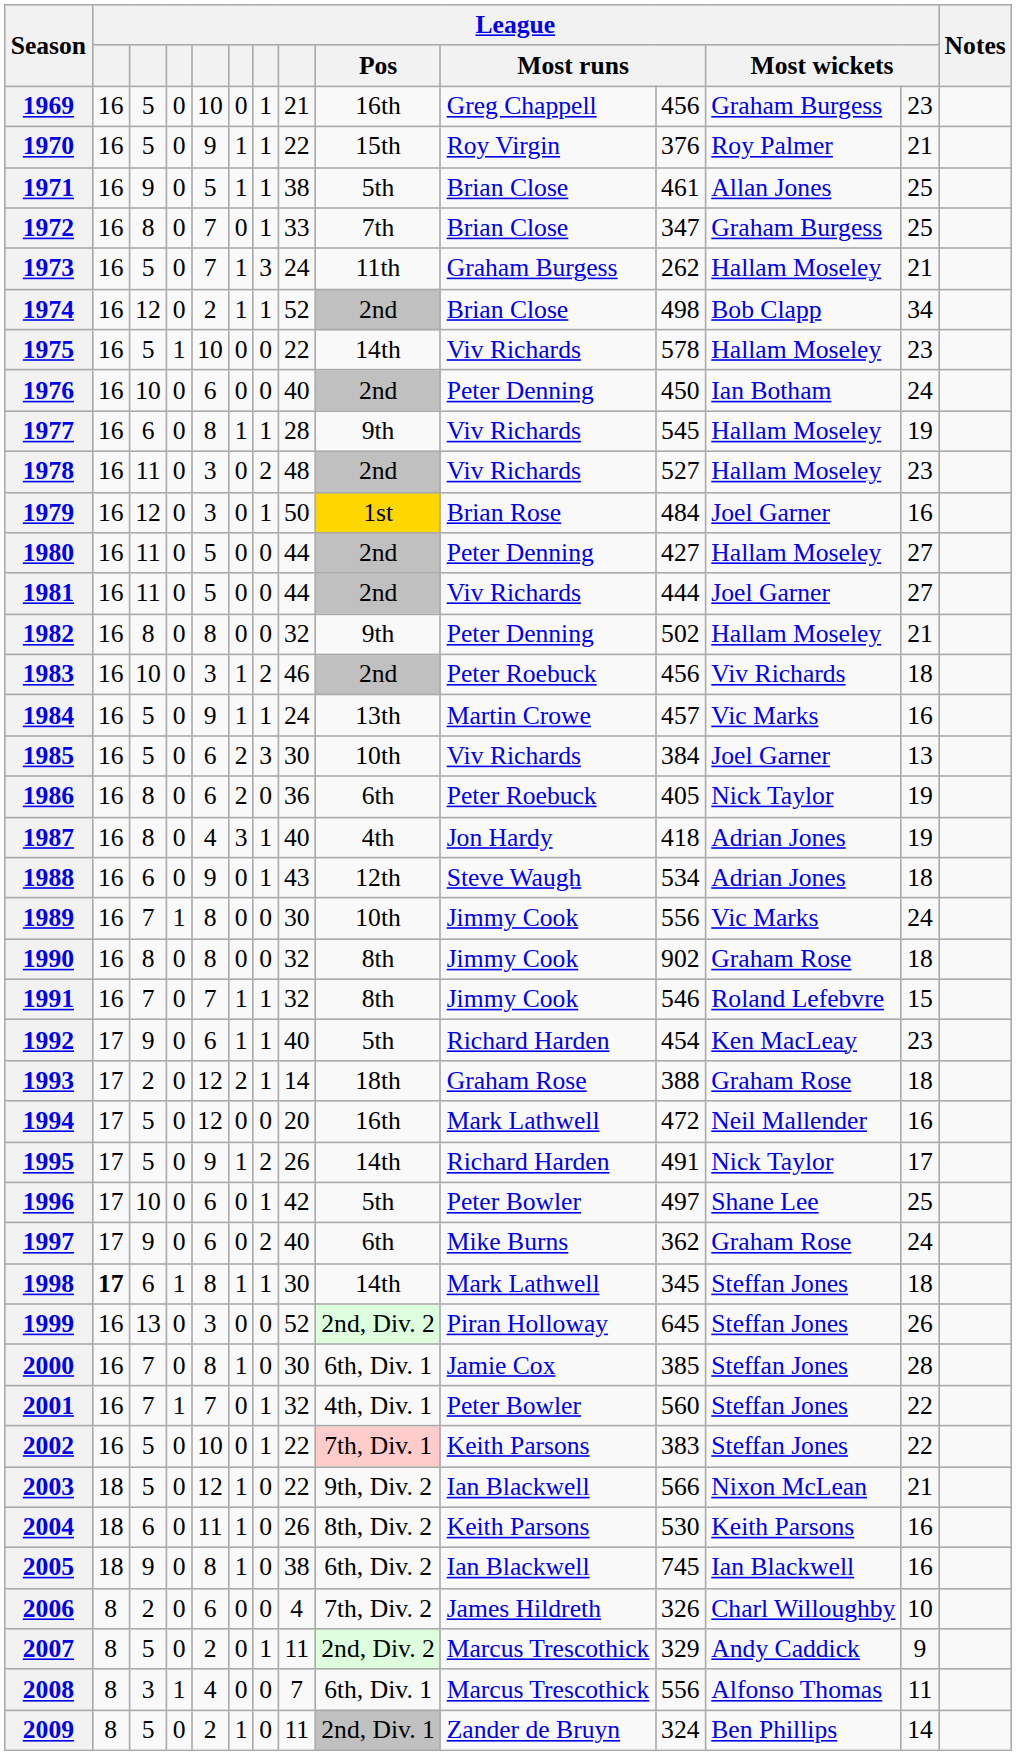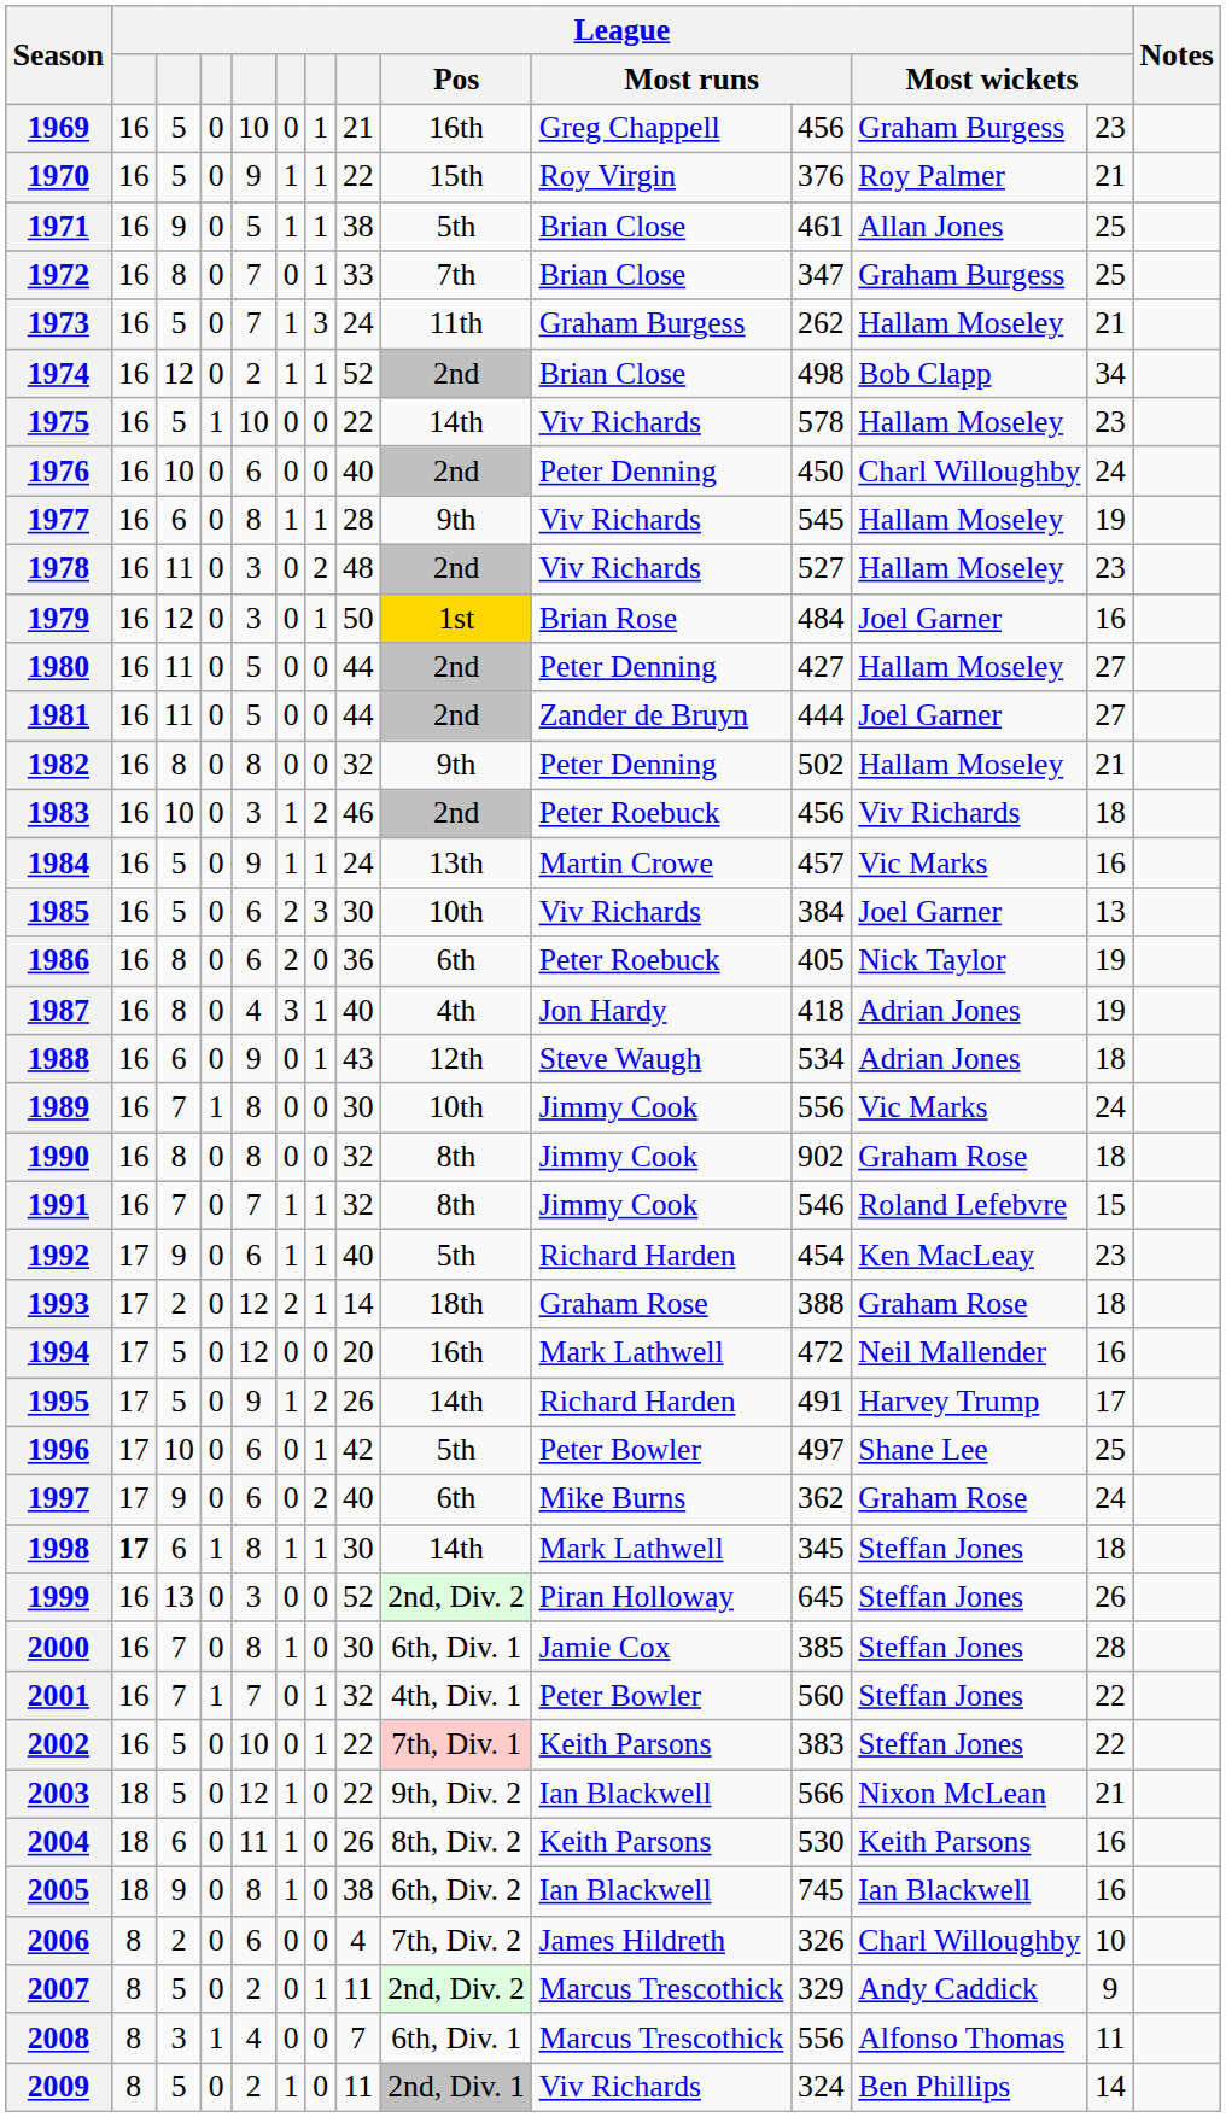 <table class="wikitable" style="text-align: center">
 <tr>
 <th rowspan=2>Season</th>
 <th colspan=12><a href='#'>League</a></th>
 <th rowspan=2>Notes</th>
 </tr>
 <tr>
 <th></th>
 <th></th>
 <th></th>
 <th></th>
 <th></th>
 <th></th>
 <th></th>
 <th>Pos</th>
 <th colspan=2>Most runs</th>
 <th colspan=2>Most wickets</th>
 </tr>
 <tr>
 <th><a href='#'>1969</a></th>
 <td>16</td>
 <td>5</td>
 <td>0</td>
 <td>10</td>
 <td>0</td>
 <td>1</td>
 <td>21</td>
 <td>16th</td>
 <td align=left><a href='#'>Greg Chappell</a></td>
 <td>456</td>
 <td align=left><a href='#'>Graham Burgess</a></td>
 <td>23</td>
 <td></td>
 </tr>
 <tr>
 <th><a href='#'>1970</a></th>
 <td>16</td>
 <td>5</td>
 <td>0</td>
 <td>9</td>
 <td>1</td>
 <td>1</td>
 <td>22</td>
 <td>15th</td>
 <td align=left><a href='#'>Roy Virgin</a></td>
 <td>376</td>
 <td align=left><a href='#'>Roy Palmer</a></td>
 <td>21</td>
 <td></td>
 </tr>
 <tr>
 <th><a href='#'>1971</a></th>
 <td>16</td>
 <td>9</td>
 <td>0</td>
 <td>5</td>
 <td>1</td>
 <td>1</td>
 <td>38</td>
 <td>5th</td>
 <td align=left><a href='#'>Brian Close</a></td>
 <td>461</td>
 <td align=left><a href='#'>Allan Jones</a></td>
 <td>25</td>
 <td></td>
 </tr>
 <tr>
 <th><a href='#'>1972</a></th>
 <td>16</td>
 <td>8</td>
 <td>0</td>
 <td>7</td>
 <td>0</td>
 <td>1</td>
 <td>33</td>
 <td>7th</td>
 <td align=left><a href='#'>Brian Close</a></td>
 <td>347</td>
 <td align=left><a href='#'>Graham Burgess</a></td>
 <td>25</td>
 <td></td>
 </tr>
 <tr>
 <th><a href='#'>1973</a></th>
 <td>16</td>
 <td>5</td>
 <td>0</td>
 <td>7</td>
 <td>1</td>
 <td>3</td>
 <td>24</td>
 <td>11th</td>
 <td align=left><a href='#'>Graham Burgess</a></td>
 <td>262</td>
 <td align=left><a href='#'>Hallam Moseley</a></td>
 <td>21</td>
 <td></td>
 </tr>
 <tr>
 <th><a href='#'>1974</a></th>
 <td>16</td>
 <td>12</td>
 <td>0</td>
 <td>2</td>
 <td>1</td>
 <td>1</td>
 <td>52</td>
 <td bgcolor="silver">2nd</td>
 <td align=left><a href='#'>Brian Close</a></td>
 <td>498</td>
 <td align=left><a href='#'>Bob Clapp</a></td>
 <td>34</td>
 <td></td>
 </tr>
 <tr>
 <th><a href='#'>1975</a></th>
 <td>16</td>
 <td>5</td>
 <td>1</td>
 <td>10</td>
 <td>0</td>
 <td>0</td>
 <td>22</td>
 <td>14th</td>
 <td align=left><a href='#'>Viv Richards</a></td>
 <td>578</td>
 <td align=left><a href='#'>Hallam Moseley</a></td>
 <td>23</td>
 <td></td>
 </tr>
 <tr>
 <th><a href='#'>1976</a></th>
 <td>16</td>
 <td>10</td>
 <td>0</td>
 <td>6</td>
 <td>0</td>
 <td>0</td>
 <td>40</td>
 <td bgcolor="silver">2nd</td>
 <td align=left><a href='#'>Peter Denning</a></td>
 <td>450</td>
-<td align=left><a href='#'>Ian Botham</a></td>
+<td align=left><a href='#'>Charl Willoughby</a></td>
 <td>24</td>
 <td></td>
 </tr>
 <tr>
 <th><a href='#'>1977</a></th>
 <td>16</td>
 <td>6</td>
 <td>0</td>
 <td>8</td>
 <td>1</td>
 <td>1</td>
 <td>28</td>
 <td>9th</td>
 <td align=left><a href='#'>Viv Richards</a></td>
 <td>545</td>
 <td align=left><a href='#'>Hallam Moseley</a></td>
 <td>19</td>
 <td></td>
 </tr>
 <tr>
 <th><a href='#'>1978</a></th>
 <td>16</td>
 <td>11</td>
 <td>0</td>
 <td>3</td>
 <td>0</td>
 <td>2</td>
 <td>48</td>
 <td bgcolor="silver">2nd</td>
 <td align=left><a href='#'>Viv Richards</a></td>
 <td>527</td>
 <td align=left><a href='#'>Hallam Moseley</a></td>
 <td>23</td>
 <td></td>
 </tr>
 <tr>
 <th><a href='#'>1979</a></th>
 <td>16</td>
 <td>12</td>
 <td>0</td>
 <td>3</td>
 <td>0</td>
 <td>1</td>
 <td>50</td>
 <td bgcolor="gold">1st</td>
 <td align=left><a href='#'>Brian Rose</a></td>
 <td>484</td>
 <td align=left><a href='#'>Joel Garner</a></td>
 <td>16</td>
 <td></td>
 </tr>
 <tr>
 <th><a href='#'>1980</a></th>
 <td>16</td>
 <td>11</td>
 <td>0</td>
 <td>5</td>
 <td>0</td>
 <td>0</td>
 <td>44</td>
 <td bgcolor="silver">2nd</td>
 <td align=left><a href='#'>Peter Denning</a></td>
 <td>427</td>
 <td align=left><a href='#'>Hallam Moseley</a></td>
 <td>27</td>
 <td></td>
 </tr>
 <tr>
 <th><a href='#'>1981</a></th>
 <td>16</td>
 <td>11</td>
 <td>0</td>
 <td>5</td>
 <td>0</td>
 <td>0</td>
 <td>44</td>
 <td bgcolor="silver">2nd</td>
-<td align=left><a href='#'>Viv Richards</a></td>
+<td align=left><a href='#'>Zander de Bruyn</a></td>
 <td>444</td>
 <td align=left><a href='#'>Joel Garner</a></td>
 <td>27</td>
 <td></td>
 </tr>
 <tr>
 <th><a href='#'>1982</a></th>
 <td>16</td>
 <td>8</td>
 <td>0</td>
 <td>8</td>
 <td>0</td>
 <td>0</td>
 <td>32</td>
 <td>9th</td>
 <td align=left><a href='#'>Peter Denning</a></td>
 <td>502</td>
 <td align=left><a href='#'>Hallam Moseley</a></td>
 <td>21</td>
 <td></td>
 </tr>
 <tr>
 <th><a href='#'>1983</a></th>
 <td>16</td>
 <td>10</td>
 <td>0</td>
 <td>3</td>
 <td>1</td>
 <td>2</td>
 <td>46</td>
 <td bgcolor="silver">2nd</td>
 <td align=left><a href='#'>Peter Roebuck</a></td>
 <td>456</td>
 <td align=left><a href='#'>Viv Richards</a></td>
 <td>18</td>
 <td></td>
 </tr>
 <tr>
 <th><a href='#'>1984</a></th>
 <td>16</td>
 <td>5</td>
 <td>0</td>
 <td>9</td>
 <td>1</td>
 <td>1</td>
 <td>24</td>
 <td>13th</td>
 <td align=left><a href='#'>Martin Crowe</a></td>
 <td>457</td>
 <td align=left><a href='#'>Vic Marks</a></td>
 <td>16</td>
 <td></td>
 </tr>
 <tr>
 <th><a href='#'>1985</a></th>
 <td>16</td>
 <td>5</td>
 <td>0</td>
 <td>6</td>
 <td>2</td>
 <td>3</td>
 <td>30</td>
 <td>10th</td>
 <td align=left><a href='#'>Viv Richards</a></td>
 <td>384</td>
 <td align=left><a href='#'>Joel Garner</a></td>
 <td>13</td>
 <td></td>
 </tr>
 <tr>
 <th><a href='#'>1986</a></th>
 <td>16</td>
 <td>8</td>
 <td>0</td>
 <td>6</td>
 <td>2</td>
 <td>0</td>
 <td>36</td>
 <td>6th</td>
 <td align=left><a href='#'>Peter Roebuck</a></td>
 <td>405</td>
 <td align=left><a href='#'>Nick Taylor</a></td>
 <td>19</td>
 <td></td>
 </tr>
 <tr>
 <th><a href='#'>1987</a></th>
 <td>16</td>
 <td>8</td>
 <td>0</td>
 <td>4</td>
 <td>3</td>
 <td>1</td>
 <td>40</td>
 <td>4th</td>
 <td align=left><a href='#'>Jon Hardy</a></td>
 <td>418</td>
 <td align=left><a href='#'>Adrian Jones</a></td>
 <td>19</td>
 <td></td>
 </tr>
 <tr>
 <th><a href='#'>1988</a></th>
 <td>16</td>
 <td>6</td>
 <td>0</td>
 <td>9</td>
 <td>0</td>
 <td>1</td>
 <td>43</td>
 <td>12th</td>
 <td align=left><a href='#'>Steve Waugh</a></td>
 <td>534</td>
 <td align=left><a href='#'>Adrian Jones</a></td>
 <td>18</td>
 <td></td>
 </tr>
 <tr>
 <th><a href='#'>1989</a></th>
 <td>16</td>
 <td>7</td>
 <td>1</td>
 <td>8</td>
 <td>0</td>
 <td>0</td>
 <td>30</td>
 <td>10th</td>
 <td align=left><a href='#'>Jimmy Cook</a></td>
 <td>556</td>
 <td align=left><a href='#'>Vic Marks</a></td>
 <td>24</td>
 <td></td>
 </tr>
 <tr>
 <th><a href='#'>1990</a></th>
 <td>16</td>
 <td>8</td>
 <td>0</td>
 <td>8</td>
 <td>0</td>
 <td>0</td>
 <td>32</td>
 <td>8th</td>
 <td align=left><a href='#'>Jimmy Cook</a></td>
 <td>902</td>
 <td align=left><a href='#'>Graham Rose</a></td>
 <td>18</td>
 <td></td>
 </tr>
 <tr>
 <th><a href='#'>1991</a></th>
 <td>16</td>
 <td>7</td>
 <td>0</td>
 <td>7</td>
 <td>1</td>
 <td>1</td>
 <td>32</td>
 <td>8th</td>
 <td align=left><a href='#'>Jimmy Cook</a></td>
 <td>546</td>
 <td align=left><a href='#'>Roland Lefebvre</a></td>
 <td>15</td>
 <td></td>
 </tr>
 <tr>
 <th><a href='#'>1992</a></th>
 <td>17</td>
 <td>9</td>
 <td>0</td>
 <td>6</td>
 <td>1</td>
 <td>1</td>
 <td>40</td>
 <td>5th</td>
 <td align=left><a href='#'>Richard Harden</a></td>
 <td>454</td>
 <td align=left><a href='#'>Ken MacLeay</a></td>
 <td>23</td>
 <td></td>
 </tr>
 <tr>
 <th><a href='#'>1993</a></th>
 <td>17</td>
 <td>2</td>
 <td>0</td>
 <td>12</td>
 <td>2</td>
 <td>1</td>
 <td>14</td>
 <td>18th</td>
 <td align=left><a href='#'>Graham Rose</a></td>
 <td>388</td>
 <td align=left><a href='#'>Graham Rose</a></td>
 <td>18</td>
 <td></td>
 </tr>
 <tr>
 <th><a href='#'>1994</a></th>
 <td>17</td>
 <td>5</td>
 <td>0</td>
 <td>12</td>
 <td>0</td>
 <td>0</td>
 <td>20</td>
 <td>16th</td>
 <td align=left><a href='#'>Mark Lathwell</a></td>
 <td>472</td>
 <td align=left><a href='#'>Neil Mallender</a></td>
 <td>16</td>
 <td></td>
 </tr>
 <tr>
 <th><a href='#'>1995</a></th>
 <td>17</td>
 <td>5</td>
 <td>0</td>
 <td>9</td>
 <td>1</td>
 <td>2</td>
 <td>26</td>
 <td>14th</td>
 <td align=left><a href='#'>Richard Harden</a></td>
 <td>491</td>
-<td align=left><a href='#'>Nick Taylor</a></td>
+<td align=left><a href='#'>Harvey Trump</a></td>
 <td>17</td>
 <td></td>
 </tr>
 <tr>
 <th><a href='#'>1996</a></th>
 <td>17</td>
 <td>10</td>
 <td>0</td>
 <td>6</td>
 <td>0</td>
 <td>1</td>
 <td>42</td>
 <td>5th</td>
 <td align=left><a href='#'>Peter Bowler</a></td>
 <td>497</td>
 <td align=left><a href='#'>Shane Lee</a></td>
 <td>25</td>
 <td></td>
 </tr>
 <tr>
 <th><a href='#'>1997</a></th>
 <td>17</td>
 <td>9</td>
 <td>0</td>
 <td>6</td>
 <td>0</td>
 <td>2</td>
 <td>40</td>
 <td>6th</td>
 <td align=left><a href='#'>Mike Burns</a></td>
 <td>362</td>
 <td align=left><a href='#'>Graham Rose</a></td>
 <td>24</td>
 <td></td>
 </tr>
 <tr>
 <th><a href='#'>1998</a></th>
 <td><strong>17</strong></td>
 <td>6</td>
 <td>1</td>
 <td>8</td>
 <td>1</td>
 <td>1</td>
 <td>30</td>
 <td>14th</td>
 <td align=left><a href='#'>Mark Lathwell</a></td>
 <td>345</td>
 <td align=left><a href='#'>Steffan Jones</a></td>
 <td>18</td>
 <td></td>
 </tr>
 <tr>
 <th><a href='#'>1999</a></th>
 <td>16</td>
 <td>13</td>
 <td>0</td>
 <td>3</td>
 <td>0</td>
 <td>0</td>
 <td>52</td>
 <td bgcolor="ddffdd">2nd, Div. 2</td>
 <td align=left><a href='#'>Piran Holloway</a></td>
 <td>645</td>
 <td align=left><a href='#'>Steffan Jones</a></td>
 <td>26</td>
 <td></td>
 </tr>
 <tr>
 <th><a href='#'>2000</a></th>
 <td>16</td>
 <td>7</td>
 <td>0</td>
 <td>8</td>
 <td>1</td>
 <td>0</td>
 <td>30</td>
 <td>6th, Div. 1</td>
 <td align=left><a href='#'>Jamie Cox</a></td>
 <td>385</td>
 <td align=left><a href='#'>Steffan Jones</a></td>
 <td>28</td>
 <td></td>
 </tr>
 <tr>
 <th><a href='#'>2001</a></th>
 <td>16</td>
 <td>7</td>
 <td>1</td>
 <td>7</td>
 <td>0</td>
 <td>1</td>
 <td>32</td>
 <td>4th, Div. 1</td>
 <td align=left><a href='#'>Peter Bowler</a></td>
 <td>560</td>
 <td align=left><a href='#'>Steffan Jones</a></td>
 <td>22</td>
 <td></td>
 </tr>
 <tr>
 <th><a href='#'>2002</a></th>
 <td>16</td>
 <td>5</td>
 <td>0</td>
 <td>10</td>
 <td>0</td>
 <td>1</td>
 <td>22</td>
 <td bgcolor="#ffcccc">7th, Div. 1</td>
 <td align=left><a href='#'>Keith Parsons</a></td>
 <td>383</td>
 <td align=left><a href='#'>Steffan Jones</a></td>
 <td>22</td>
 <td></td>
 </tr>
 <tr>
 <th><a href='#'>2003</a></th>
 <td>18</td>
 <td>5</td>
 <td>0</td>
 <td>12</td>
 <td>1</td>
 <td>0</td>
 <td>22</td>
 <td>9th, Div. 2</td>
 <td align=left><a href='#'>Ian Blackwell</a></td>
 <td>566</td>
 <td align=left><a href='#'>Nixon McLean</a></td>
 <td>21</td>
 <td></td>
 </tr>
 <tr>
 <th><a href='#'>2004</a></th>
 <td>18</td>
 <td>6</td>
 <td>0</td>
 <td>11</td>
 <td>1</td>
 <td>0</td>
 <td>26</td>
 <td>8th, Div. 2</td>
 <td align=left><a href='#'>Keith Parsons</a></td>
 <td>530</td>
 <td align=left><a href='#'>Keith Parsons</a></td>
 <td>16</td>
 <td></td>
 </tr>
 <tr>
 <th><a href='#'>2005</a></th>
 <td>18</td>
 <td>9</td>
 <td>0</td>
 <td>8</td>
 <td>1</td>
 <td>0</td>
 <td>38</td>
 <td>6th, Div. 2</td>
 <td align=left><a href='#'>Ian Blackwell</a></td>
 <td>745</td>
 <td align=left><a href='#'>Ian Blackwell</a></td>
 <td>16</td>
 <td></td>
 </tr>
 <tr>
 <th><a href='#'>2006</a></th>
 <td>8</td>
 <td>2</td>
 <td>0</td>
 <td>6</td>
 <td>0</td>
 <td>0</td>
 <td>4</td>
 <td>7th, Div. 2</td>
 <td align=left><a href='#'>James Hildreth</a></td>
 <td>326</td>
 <td align=left><a href='#'>Charl Willoughby</a></td>
 <td>10</td>
 <td></td>
 </tr>
 <tr>
 <th><a href='#'>2007</a></th>
 <td>8</td>
 <td>5</td>
 <td>0</td>
 <td>2</td>
 <td>0</td>
 <td>1</td>
 <td>11</td>
 <td bgcolor="ddffdd">2nd, Div. 2</td>
 <td align=left><a href='#'>Marcus Trescothick</a></td>
 <td>329</td>
 <td align=left><a href='#'>Andy Caddick</a></td>
 <td>9</td>
 <td></td>
 </tr>
 <tr>
 <th><a href='#'>2008</a></th>
 <td>8</td>
 <td>3</td>
 <td>1</td>
 <td>4</td>
 <td>0</td>
 <td>0</td>
 <td>7</td>
 <td>6th, Div. 1</td>
 <td align=left><a href='#'>Marcus Trescothick</a></td>
 <td>556</td>
 <td align=left><a href='#'>Alfonso Thomas</a></td>
 <td>11</td>
 <td></td>
 </tr>
 <tr>
 <th><a href='#'>2009</a></th>
 <td>8</td>
 <td>5</td>
 <td>0</td>
 <td>2</td>
 <td>1</td>
 <td>0</td>
 <td>11</td>
 <td bgcolor="silver">2nd, Div. 1</td>
-<td align=left><a href='#'>Zander de Bruyn</a></td>
+<td align=left><a href='#'>Viv Richards</a></td>
 <td>324</td>
 <td align=left><a href='#'>Ben Phillips</a></td>
 <td>14</td>
 <td></td>
 </tr>
 </table>
